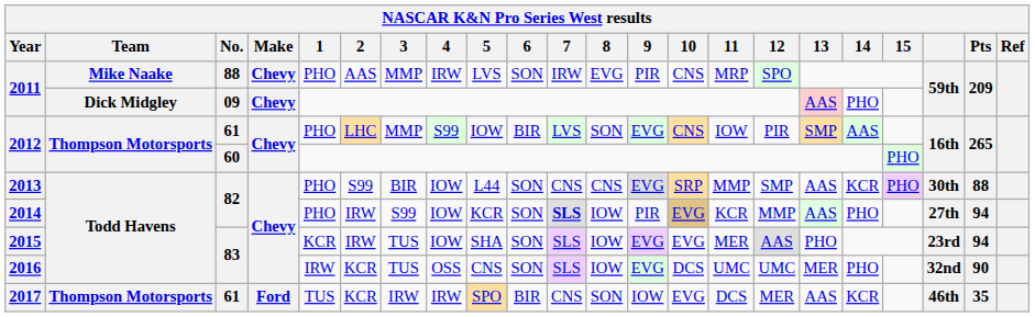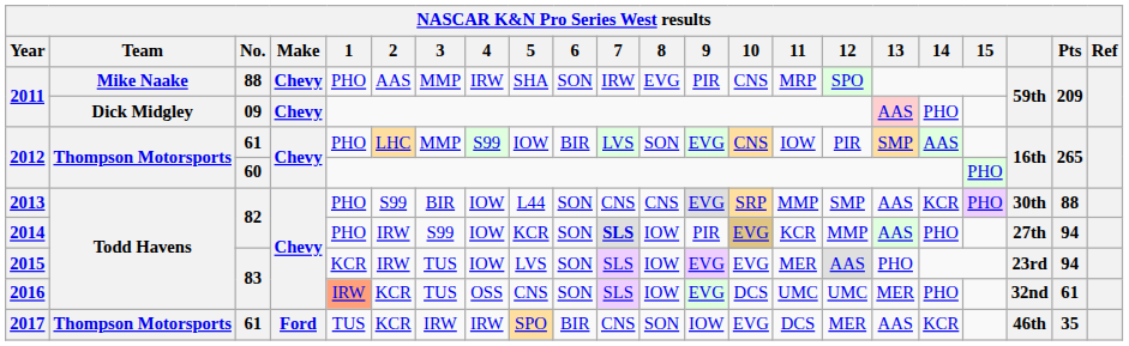 <table class="wikitable" style="text-align:center; font-size:75%">
 <tr>
 <th colspan=23><a href='#'>NASCAR K&N Pro Series West</a> results</th>
 </tr>
 <tr>
 <th>Year</th>
 <th>Team</th>
 <th>No.</th>
 <th>Make</th>
 <th>1</th>
 <th>2</th>
 <th>3</th>
 <th>4</th>
 <th>5</th>
 <th>6</th>
 <th>7</th>
 <th>8</th>
 <th>9</th>
 <th>10</th>
 <th>11</th>
 <th>12</th>
 <th>13</th>
 <th>14</th>
 <th>15</th>
 <th></th>
 <th>Pts</th>
 <th>Ref</th>
 </tr>
 <tr>
 <th rowspan=2><a href='#'>2011</a></th>
 <th><a href='#'>Mike Naake</a></th>
 <th>88</th>
 <th><a href='#'>Chevy</a></th>
 <td><a href='#'>PHO</a></td>
 <td><a href='#'>AAS</a></td>
 <td><a href='#'>MMP</a></td>
 <td><a href='#'>IRW</a></td>
-<td><a href='#'>LVS</a></td>
+<td><a href='#'>SHA</a></td>
 <td><a href='#'>SON</a></td>
 <td><a href='#'>IRW</a></td>
 <td><a href='#'>EVG</a></td>
 <td><a href='#'>PIR</a></td>
 <td><a href='#'>CNS</a></td>
 <td><a href='#'>MRP</a></td>
 <td style="background:#DFFFDF;"><a href='#'>SPO</a><br></td>
 <td colspan=3></td>
 <th rowspan=2>59th</th>
 <th rowspan=2>209</th>
 <th rowspan=2></th>
 </tr>
 <tr>
 <th>Dick Midgley</th>
 <th>09</th>
 <th><a href='#'>Chevy</a></th>
 <td colspan=12></td>
 <td style="background:#FFCFCF;"><a href='#'>AAS</a><br></td>
 <td><a href='#'>PHO</a></td>
 <td></td>
 </tr>
 <tr>
 <th rowspan=2><a href='#'>2012</a></th>
 <th rowspan=2><a href='#'>Thompson Motorsports</a></th>
 <th>61</th>
 <th rowspan=2><a href='#'>Chevy</a></th>
 <td><a href='#'>PHO</a></td>
 <td style="background:#FFDF9F;"><a href='#'>LHC</a><br></td>
 <td><a href='#'>MMP</a></td>
 <td style="background:#DFFFDF;"><a href='#'>S99</a><br></td>
 <td><a href='#'>IOW</a></td>
 <td><a href='#'>BIR</a></td>
 <td style="background:#DFFFDF;"><a href='#'>LVS</a><br></td>
 <td><a href='#'>SON</a></td>
 <td style="background:#DFFFDF;"><a href='#'>EVG</a><br></td>
 <td style="background:#FFDF9F;"><a href='#'>CNS</a><br></td>
 <td><a href='#'>IOW</a></td>
 <td><a href='#'>PIR</a></td>
 <td style="background:#FFDF9F;"><a href='#'>SMP</a><br></td>
 <td style="background:#DFFFDF;"><a href='#'>AAS</a><br></td>
 <td></td>
 <th rowspan=2>16th</th>
 <th rowspan=2>265</th>
 <th rowspan=2></th>
 </tr>
 <tr>
 <th>60</th>
 <td colspan=14></td>
 <td style="background:#DFFFDF;"><a href='#'>PHO</a><br></td>
 </tr>
 <tr>
 <th><a href='#'>2013</a></th>
 <th rowspan=4>Todd Havens</th>
 <th rowspan=2>82</th>
 <th rowspan=4><a href='#'>Chevy</a></th>
 <td><a href='#'>PHO</a></td>
 <td><a href='#'>S99</a></td>
 <td><a href='#'>BIR</a></td>
 <td><a href='#'>IOW</a></td>
 <td><a href='#'>L44</a></td>
 <td><a href='#'>SON</a></td>
 <td><a href='#'>CNS</a></td>
 <td><a href='#'>CNS</a></td>
 <td style="background:#DFDFDF;"><a href='#'>EVG</a><br></td>
 <td style="background:#FFDF9F;"><a href='#'>SRP</a><br></td>
 <td><a href='#'>MMP</a></td>
 <td><a href='#'>SMP</a></td>
 <td><a href='#'>AAS</a></td>
 <td><a href='#'>KCR</a></td>
 <td style="background:#EFCFFF;"><a href='#'>PHO</a><br></td>
 <th>30th</th>
 <th>88</th>
 <th></th>
 </tr>
 <tr>
 <th><a href='#'>2014</a></th>
 <td><a href='#'>PHO</a></td>
 <td><a href='#'>IRW</a></td>
 <td><a href='#'>S99</a></td>
 <td><a href='#'>IOW</a></td>
 <td><a href='#'>KCR</a></td>
 <td><a href='#'>SON</a></td>
 <td style="background:#DFDFDF;"><strong><a href='#'>SLS</a></strong><br></td>
 <td><a href='#'>IOW</a></td>
 <td><a href='#'>PIR</a></td>
 <td style="background:#DFC484;"><a href='#'>EVG</a><br></td>
 <td><a href='#'>KCR</a></td>
 <td><a href='#'>MMP</a></td>
 <td style="background:#DFFFDF;"><a href='#'>AAS</a><br></td>
 <td><a href='#'>PHO</a></td>
 <td></td>
 <th>27th</th>
 <th>94</th>
 <th></th>
 </tr>
 <tr>
 <th><a href='#'>2015</a></th>
 <th rowspan=2>83</th>
 <td><a href='#'>KCR</a></td>
 <td><a href='#'>IRW</a></td>
 <td><a href='#'>TUS</a></td>
 <td><a href='#'>IOW</a></td>
-<td><a href='#'>SHA</a></td>
+<td><a href='#'>LVS</a></td>
 <td><a href='#'>SON</a></td>
 <td style="background:#EFCFFF;"><a href='#'>SLS</a><br></td>
 <td><a href='#'>IOW</a></td>
 <td style="background:#EFCFFF;"><a href='#'>EVG</a><br></td>
 <td><a href='#'>EVG</a></td>
 <td><a href='#'>MER</a></td>
 <td style="background:#DFDFDF;"><a href='#'>AAS</a><br></td>
 <td><a href='#'>PHO</a></td>
 <td colspan=2></td>
 <th>23rd</th>
 <th>94</th>
 <th></th>
 </tr>
 <tr>
 <th><a href='#'>2016</a></th>
-<td><a href='#'>IRW</a></td>
+<td style="background: lightsalmon;"><a href='#'>IRW</a></td>
 <td><a href='#'>KCR</a></td>
 <td><a href='#'>TUS</a></td>
 <td><a href='#'>OSS</a></td>
 <td><a href='#'>CNS</a></td>
 <td><a href='#'>SON</a></td>
 <td style="background:#EFCFFF;"><a href='#'>SLS</a><br></td>
 <td><a href='#'>IOW</a></td>
 <td style="background:#DFFFDF;"><a href='#'>EVG</a><br></td>
 <td><a href='#'>DCS</a></td>
 <td><a href='#'>UMC</a></td>
 <td><a href='#'>UMC</a></td>
 <td><a href='#'>MER</a></td>
 <td><a href='#'>PHO</a></td>
 <td></td>
 <th>32nd</th>
-<th>90</th>
+<th>61</th>
 <th></th>
 </tr>
 <tr>
 <th><a href='#'>2017</a></th>
 <th><a href='#'>Thompson Motorsports</a></th>
 <th>61</th>
 <th><a href='#'>Ford</a></th>
 <td><a href='#'>TUS</a></td>
 <td><a href='#'>KCR</a></td>
 <td><a href='#'>IRW</a></td>
 <td><a href='#'>IRW</a></td>
 <td style="background:#FFDF9F;"><a href='#'>SPO</a><br></td>
 <td><a href='#'>BIR</a></td>
 <td><a href='#'>CNS</a></td>
 <td><a href='#'>SON</a></td>
 <td><a href='#'>IOW</a></td>
 <td><a href='#'>EVG</a></td>
 <td><a href='#'>DCS</a></td>
 <td><a href='#'>MER</a></td>
 <td><a href='#'>AAS</a></td>
 <td><a href='#'>KCR</a></td>
 <td></td>
 <th>46th</th>
 <th>35</th>
 <th></th>
 </tr>
 </table>
